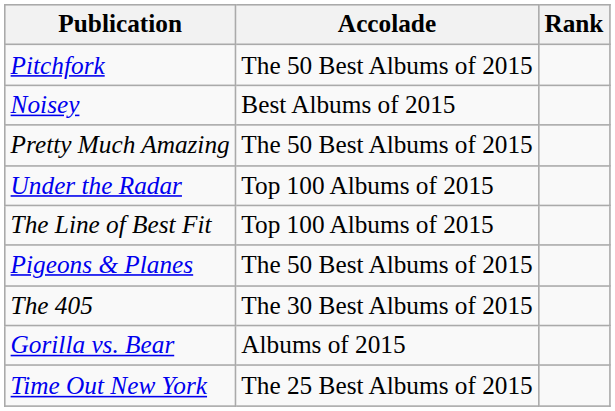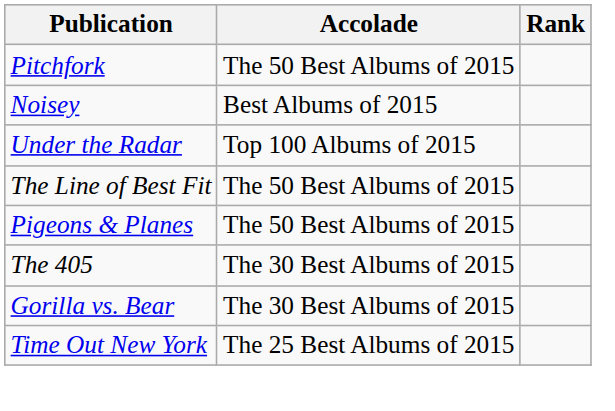 <table class="sortable wikitable">
 <tr>
 <th>Publication</th>
 <th>Accolade</th>
 <th>Rank</th>
 </tr>
 <tr>
 <td><em><a href='#'>Pitchfork</a></em></td>
 <td>The 50 Best Albums of 2015</td>
 <td></td>
 </tr>
 <tr>
 <td><em><a href='#'>Noisey</a></em></td>
 <td>Best Albums of 2015</td>
 <td></td>
 </tr>
 <tr>
-<td><em>Pretty Much Amazing</em></td>
-<td>The 50 Best Albums of 2015</td>
-<td></td>
-</tr>
-<tr>
 <td><em><a href='#'>Under the Radar</a></em></td>
 <td>Top 100 Albums of 2015</td>
 <td></td>
 </tr>
 <tr>
 <td><em>The Line of Best Fit</em></td>
-<td>Top 100 Albums of 2015</td>
+<td>The 50 Best Albums of 2015</td>
 <td></td>
 </tr>
 <tr>
 <td><em><a href='#'>Pigeons & Planes</a></em></td>
 <td>The 50 Best Albums of 2015</td>
 <td></td>
 </tr>
 <tr>
 <td><em>The 405</em></td>
 <td>The 30 Best Albums of 2015</td>
 <td></td>
 </tr>
 <tr>
 <td><em><a href='#'>Gorilla vs. Bear</a></em></td>
-<td>Albums of 2015</td>
+<td>The 30 Best Albums of 2015</td>
 <td></td>
 </tr>
 <tr>
 <td><em><a href='#'>Time Out New York</a></em></td>
 <td>The 25 Best Albums of 2015</td>
 <td></td>
 </tr>
 </table>
